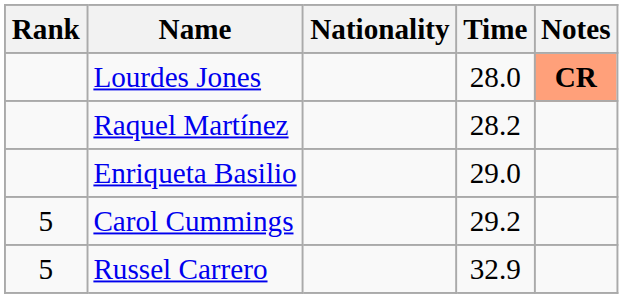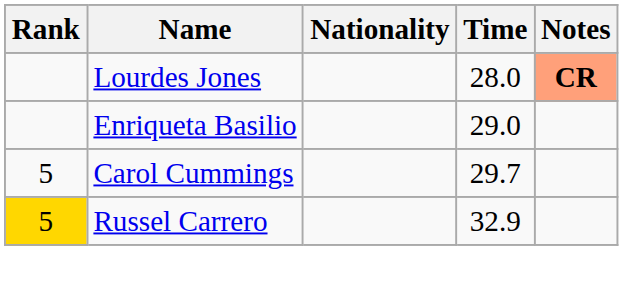 <table class="wikitable sortable" style="text-align:center;font-size:95%">
 <tr>
 <th>Rank</th>
 <th>Name</th>
 <th>Nationality</th>
 <th>Time</th>
 <th>Notes</th>
 </tr>
 <tr>
 <td></td>
 <td align=left><a href='#'>Lourdes Jones</a></td>
 <td align=left></td>
 <td>28.0</td>
 <td style="background: lightsalmon;"><strong>CR</strong></td>
 </tr>
 <tr>
 <td></td>
-<td align=left><a href='#'>Raquel Martínez</a></td>
-<td align=left></td>
-<td>28.2</td>
-<td></td>
-</tr>
-<tr>
-<td></td>
 <td align=left><a href='#'>Enriqueta Basilio</a></td>
 <td align=left></td>
 <td>29.0</td>
 <td></td>
 </tr>
 <tr>
 <td>5</td>
 <td align=left><a href='#'>Carol Cummings</a></td>
 <td align=left></td>
-<td>29.2</td>
+<td>29.7</td>
 <td></td>
 </tr>
 <tr>
-<td>5</td>
+<td style="background: gold;">5</td>
 <td align=left><a href='#'>Russel Carrero</a></td>
 <td align=left></td>
 <td>32.9</td>
 <td></td>
 </tr>
 </table>
